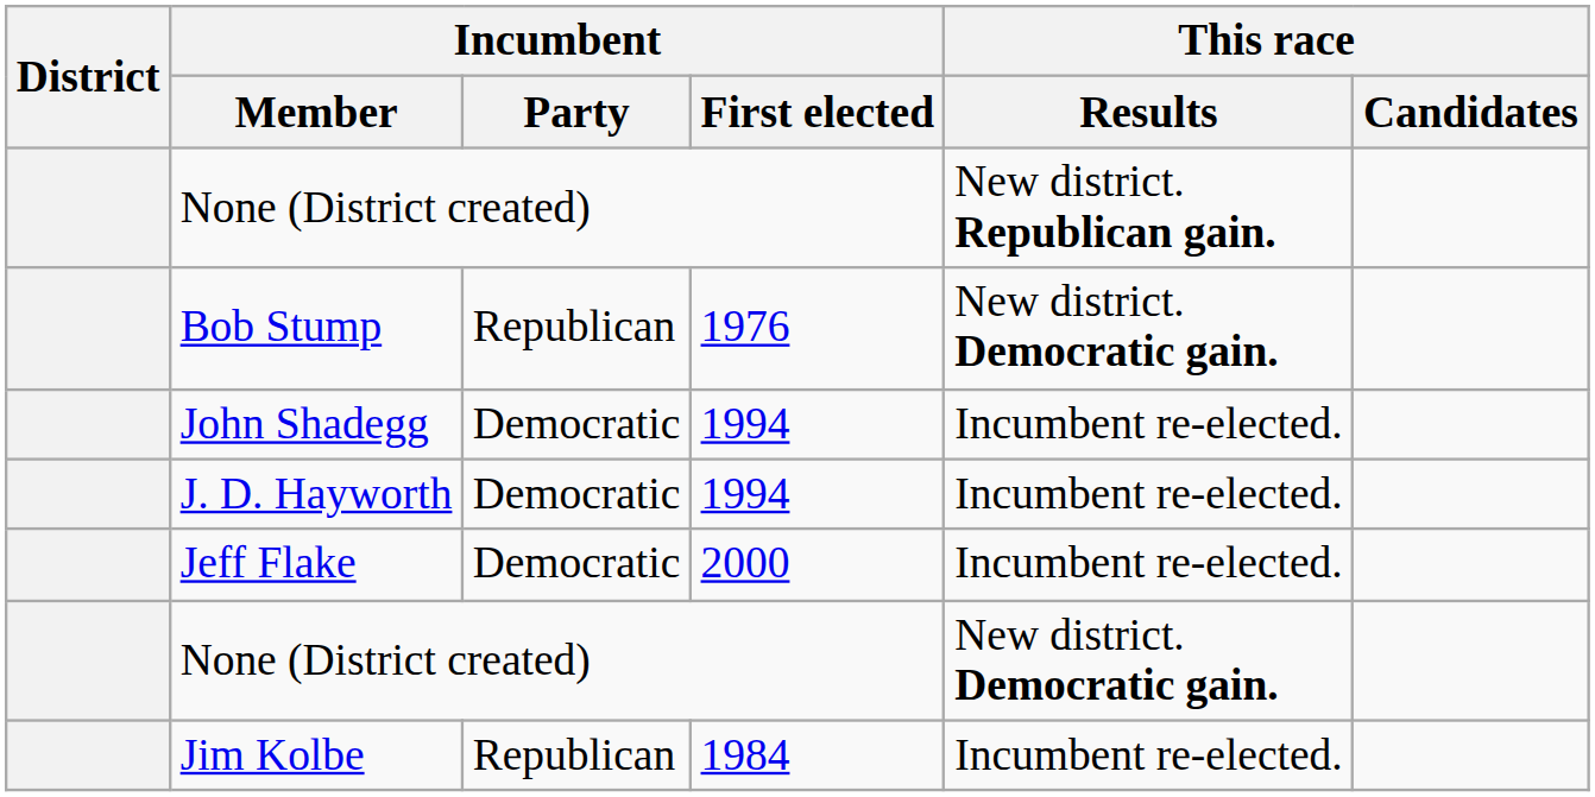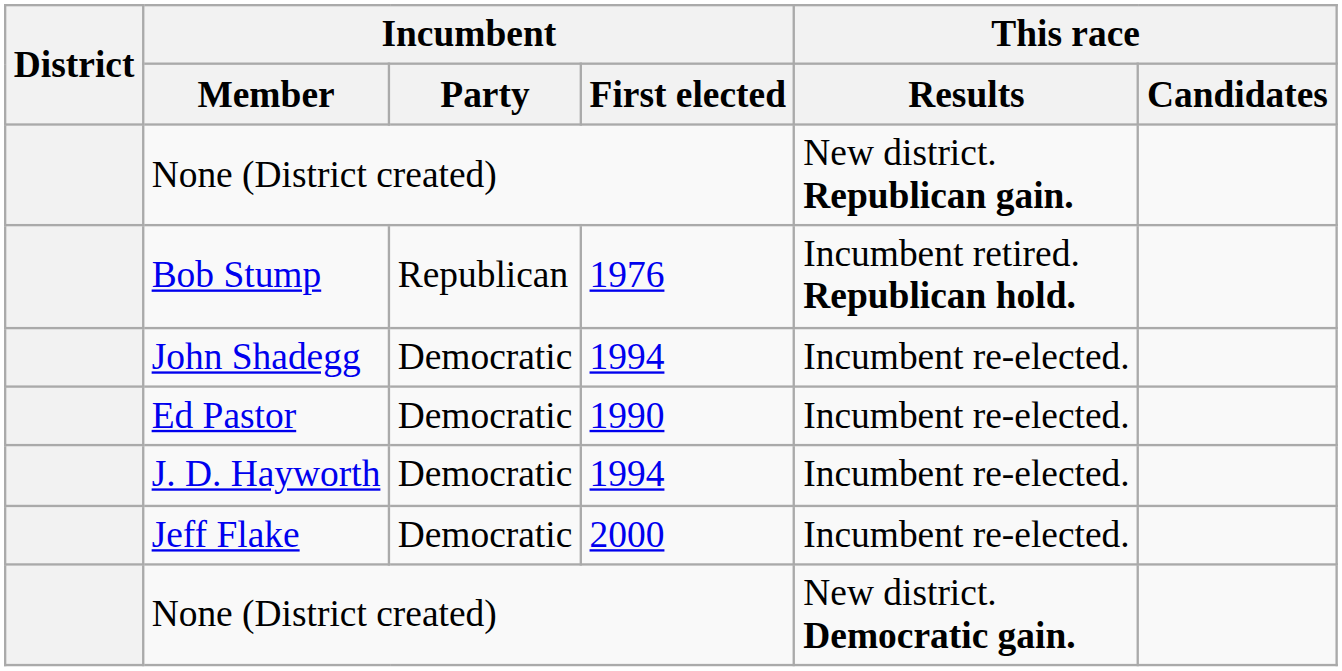 <table class=wikitable>
 <tr>
 <th rowspan=2>District</th>
 <th colspan=3>Incumbent</th>
 <th colspan=2>This race</th>
 </tr>
 <tr>
 <th>Member</th>
 <th>Party</th>
 <th>First elected</th>
 <th>Results</th>
 <th>Candidates</th>
 </tr>
 <tr>
 <th></th>
 <td colspan=3>None (District created)</td>
 <td>New district.<br><strong>Republican gain.</strong></td>
 <td nowrap></td>
 </tr>
 <tr>
 <th></th>
 <td><a href='#'>Bob Stump</a><br></td>
 <td>Republican</td>
 <td><a href='#'>1976</a></td>
-<td>New district.<br><strong>Democratic gain.</strong></td>
+<td>Incumbent retired.<br><strong>Republican hold.</strong></td>
 <td nowrap></td>
 </tr>
 <tr>
 <th></th>
 <td><a href='#'>John Shadegg</a><br></td>
 <td>Democratic</td>
 <td><a href='#'>1994</a></td>
+<td>Incumbent re-elected.</td>
+<td nowrap></td>
+</tr>
+<tr>
+<th></th>
+<td><a href='#'>Ed Pastor</a><br></td>
+<td>Democratic</td>
+<td><a href='#'>1990</a></td>
 <td>Incumbent re-elected.</td>
 <td nowrap></td>
 </tr>
 <tr>
 <th></th>
 <td><a href='#'>J. D. Hayworth</a><br></td>
 <td>Democratic</td>
 <td><a href='#'>1994</a></td>
 <td>Incumbent re-elected.</td>
 <td nowrap></td>
 </tr>
 <tr>
 <th></th>
 <td><a href='#'>Jeff Flake</a><br></td>
 <td>Democratic</td>
 <td><a href='#'>2000</a></td>
 <td>Incumbent re-elected.</td>
 <td nowrap></td>
 </tr>
 <tr>
 <th></th>
 <td colspan=3>None (District created)</td>
 <td>New district.<br><strong>Democratic gain.</strong></td>
 <td nowrap></td>
 </tr>
-<tr>
-<th></th>
-<td><a href='#'>Jim Kolbe</a><br></td>
-<td>Republican</td>
-<td><a href='#'>1984</a></td>
-<td>Incumbent re-elected.</td>
-<td nowrap></td>
-</tr>
 </table>
